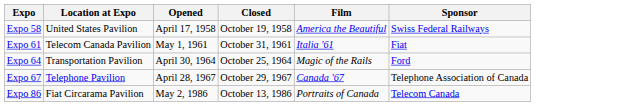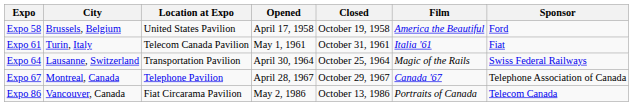 <table class="wikitable sortable">
 <tr>
 <th>Expo</th>
+<th>City</th>
 <th>Location at Expo</th>
 <th>Opened</th>
 <th>Closed</th>
 <th>Film</th>
 <th>Sponsor</th>
 </tr>
 <tr>
 <td><a href='#'>Expo 58</a></td>
+<td><a href='#'>Brussels</a>, <a href='#'>Belgium</a></td>
 <td>United States Pavilion</td>
 <td>April 17, 1958</td>
 <td>October 19, 1958</td>
 <td><em><a href='#'>America the Beautiful</a></em></td>
-<td><a href='#'>Swiss Federal Railways</a></td>
+<td><a href='#'>Ford</a></td>
 </tr>
 <tr>
 <td><a href='#'>Expo 61</a></td>
+<td><a href='#'>Turin</a>, <a href='#'>Italy</a></td>
 <td>Telecom Canada Pavilion</td>
 <td>May 1, 1961</td>
 <td>October 31, 1961</td>
 <td><em><a href='#'>Italia '61</a></em></td>
 <td><a href='#'>Fiat</a></td>
 </tr>
 <tr>
 <td><a href='#'>Expo 64</a></td>
+<td><a href='#'>Lausanne</a>, <a href='#'>Switzerland</a></td>
 <td>Transportation Pavilion</td>
 <td>April 30, 1964</td>
 <td>October 25, 1964</td>
 <td><em>Magic of the Rails</em></td>
-<td><a href='#'>Ford</a></td>
+<td><a href='#'>Swiss Federal Railways</a></td>
 </tr>
 <tr>
 <td><a href='#'>Expo 67</a></td>
+<td><a href='#'>Montreal</a>, <a href='#'>Canada</a></td>
 <td><a href='#'>Telephone Pavilion</a></td>
 <td>April 28, 1967</td>
 <td>October 29, 1967</td>
 <td><em><a href='#'>Canada '67</a></em></td>
 <td>Telephone Association of Canada</td>
 </tr>
 <tr>
 <td><a href='#'>Expo 86</a></td>
+<td><a href='#'>Vancouver</a>, Canada</td>
 <td>Fiat Circarama Pavilion</td>
 <td>May 2, 1986</td>
 <td>October 13, 1986</td>
 <td><em>Portraits of Canada</em></td>
 <td><a href='#'>Telecom Canada</a></td>
 </tr>
 </table>
